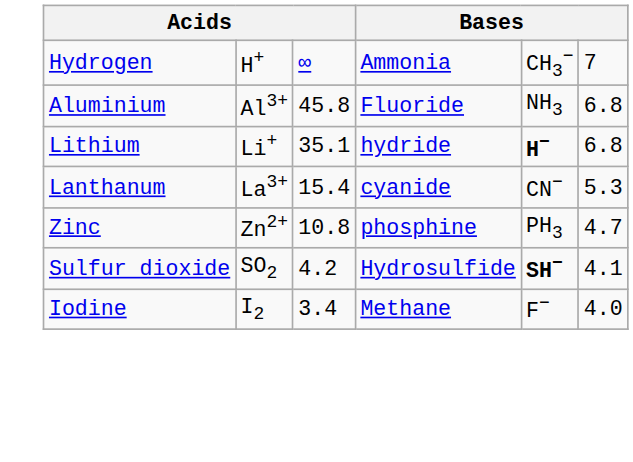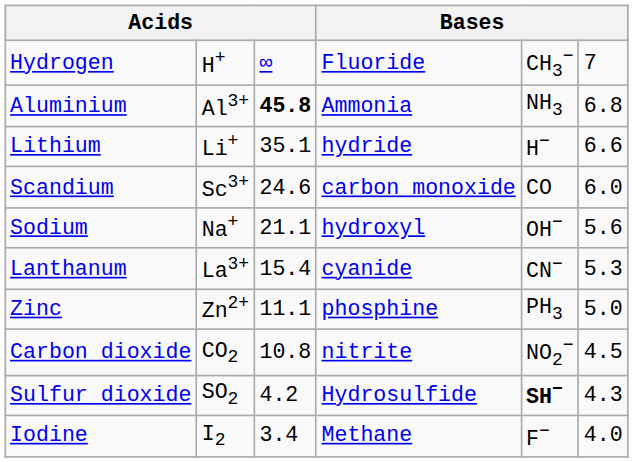 <table align="right"  class="wikitable" style="margin-left: 1.5em">
 <tr>
 <th colspan=3 align="center">Acids</th>
 <th colspan=3 align="center">Bases</th>
 </tr>
 <tr>
 <td><a href='#'>Hydrogen</a></td>
 <td>H<sup>+</sup></td>
 <td><a href='#'>∞</a></td>
-<td><a href='#'>Ammonia</a></td>
+<td><a href='#'>Fluoride</a></td>
 <td>CH<sub>3</sub><sup>−</sup></td>
 <td>7</td>
 </tr>
 <tr>
 <td><a href='#'>Aluminium</a></td>
 <td>Al<sup>3+</sup></td>
-<td>45.8</td>
-<td><a href='#'>Fluoride</a></td>
+<td><strong>45.8</strong></td>
+<td><a href='#'>Ammonia</a></td>
 <td>NH<sub>3</sub></td>
 <td>6.8</td>
 </tr>
 <tr>
 <td><a href='#'>Lithium</a></td>
 <td>Li<sup>+</sup></td>
 <td>35.1</td>
 <td><a href='#'>hydride</a></td>
-<td><strong>H<sup>−</sup></strong></td>
-<td>6.8</td>
+<td>H<sup>−</sup></td>
+<td>6.6</td>
+</tr>
+<tr>
+<td><a href='#'>Scandium</a></td>
+<td>Sc<sup>3+</sup></td>
+<td>24.6</td>
+<td><a href='#'>carbon monoxide</a></td>
+<td>CO</td>
+<td>6.0</td>
+</tr>
+<tr>
+<td><a href='#'>Sodium</a></td>
+<td>Na<sup>+</sup></td>
+<td>21.1</td>
+<td><a href='#'>hydroxyl</a></td>
+<td>OH<sup>−</sup></td>
+<td>5.6</td>
 </tr>
 <tr>
 <td><a href='#'>Lanthanum</a></td>
 <td>La<sup>3+</sup></td>
 <td>15.4</td>
 <td><a href='#'>cyanide</a></td>
 <td>CN<sup>−</sup></td>
 <td>5.3</td>
 </tr>
 <tr>
 <td><a href='#'>Zinc</a></td>
 <td>Zn<sup>2+</sup></td>
-<td>10.8</td>
+<td>11.1</td>
 <td><a href='#'>phosphine</a></td>
 <td>PH<sub>3</sub></td>
-<td>4.7</td>
+<td>5.0</td>
+</tr>
+<tr>
+<td><a href='#'>Carbon dioxide</a></td>
+<td>CO<sub>2</sub></td>
+<td>10.8</td>
+<td><a href='#'>nitrite</a></td>
+<td>NO<sub>2</sub><sup>−</sup></td>
+<td>4.5</td>
 </tr>
 <tr>
 <td><a href='#'>Sulfur dioxide</a></td>
 <td>SO<sub>2</sub></td>
 <td>4.2</td>
 <td><a href='#'>Hydrosulfide</a></td>
 <td><strong>SH<sup>−</sup></strong></td>
-<td>4.1</td>
+<td>4.3</td>
 </tr>
 <tr>
 <td><a href='#'>Iodine</a></td>
 <td>I<sub>2</sub></td>
 <td>3.4</td>
 <td><a href='#'>Methane</a></td>
 <td>F<sup>−</sup></td>
 <td>4.0</td>
 </tr>
 </table>
